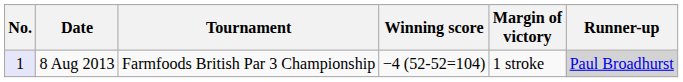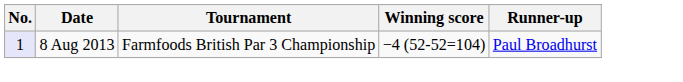 <table class="wikitable" style="font-size:95%;">
 <tr>
 <th>No.</th>
 <th>Date</th>
 <th>Tournament</th>
 <th>Winning score</th>
-<th>Margin of<br>victory</th>
 <th>Runner-up</th>
 </tr>
 <tr>
 <td align=center style="background: lavender;">1</td>
 <td align=right>8 Aug 2013</td>
 <td>Farmfoods British Par 3 Championship</td>
 <td>−4 (52-52=104)</td>
-<td>1 stroke</td>
-<td style="background: lightgrey;"> <a href='#'>Paul Broadhurst</a></td>
+<td> <a href='#'>Paul Broadhurst</a></td>
 </tr>
 </table>
